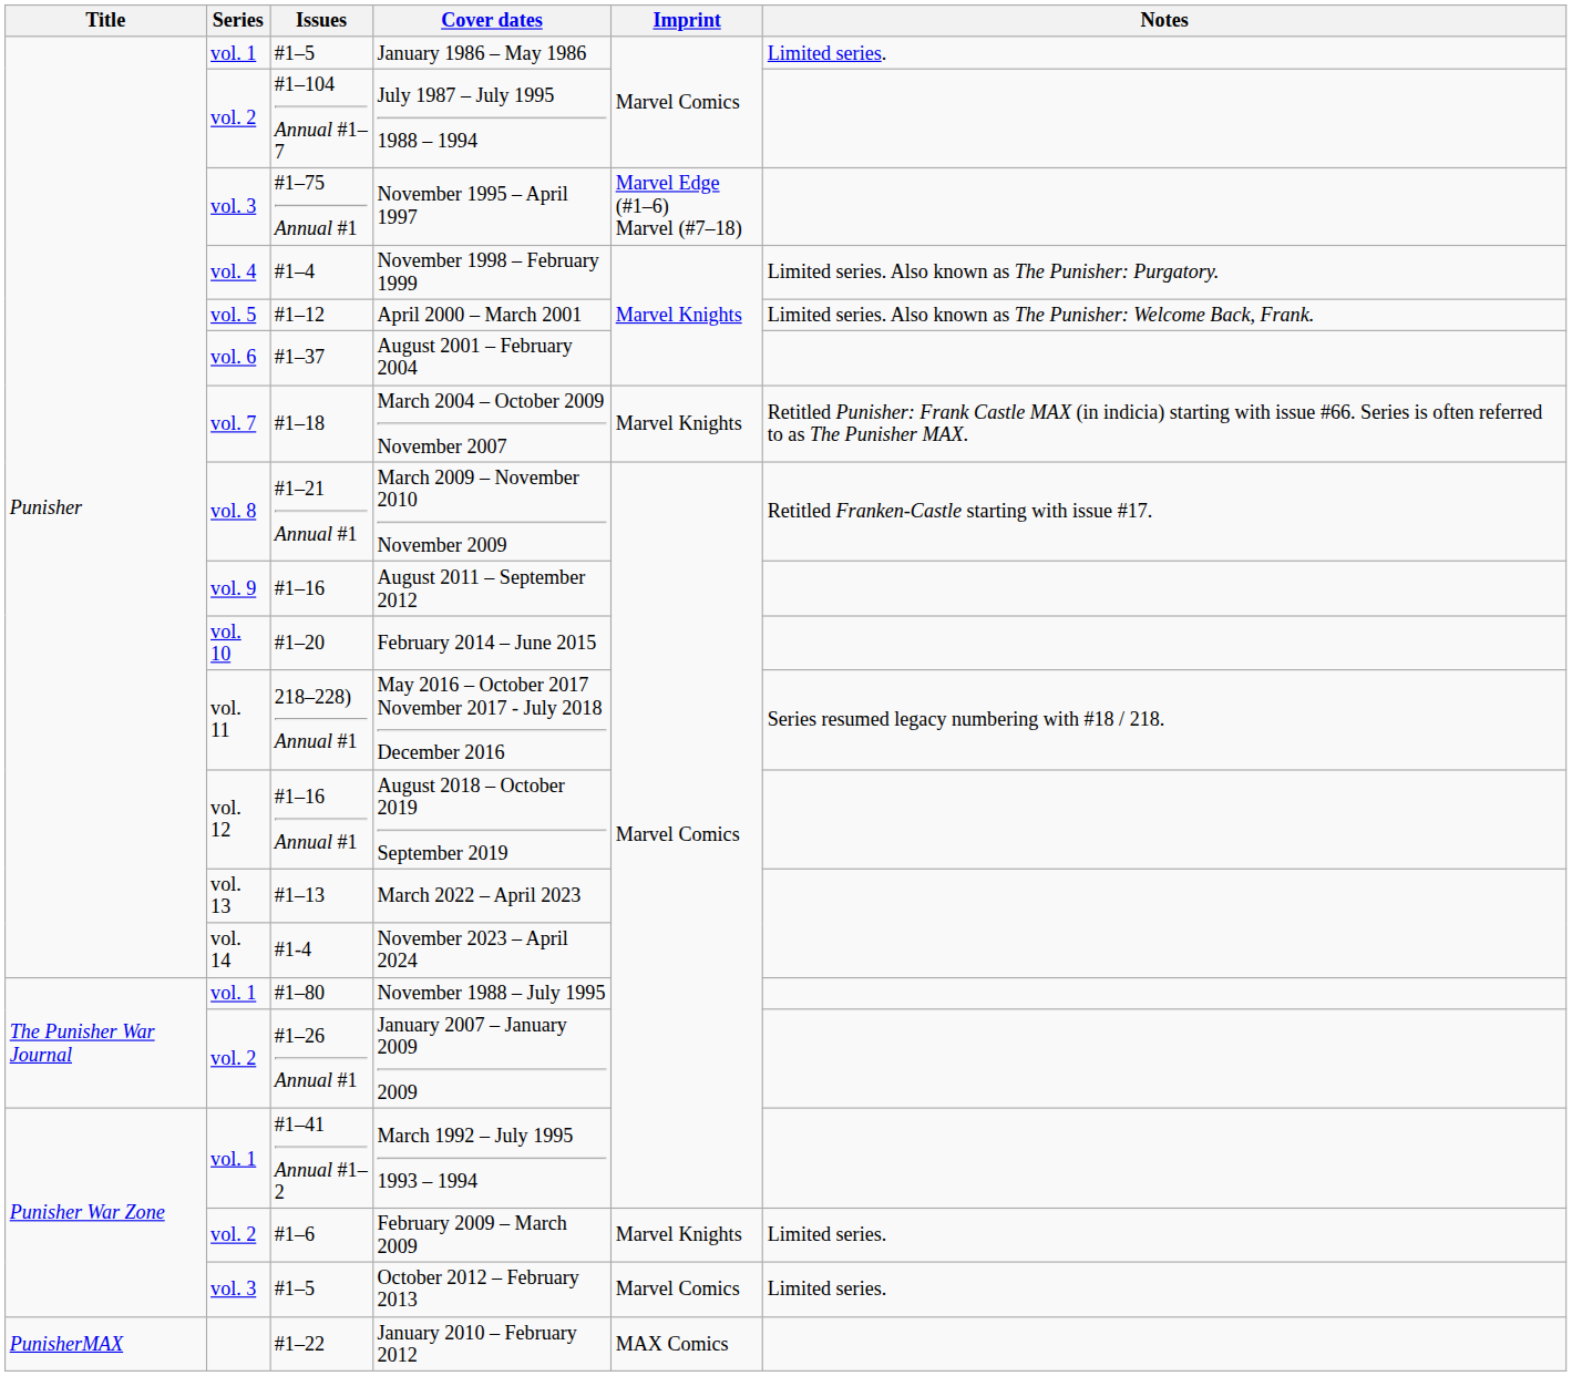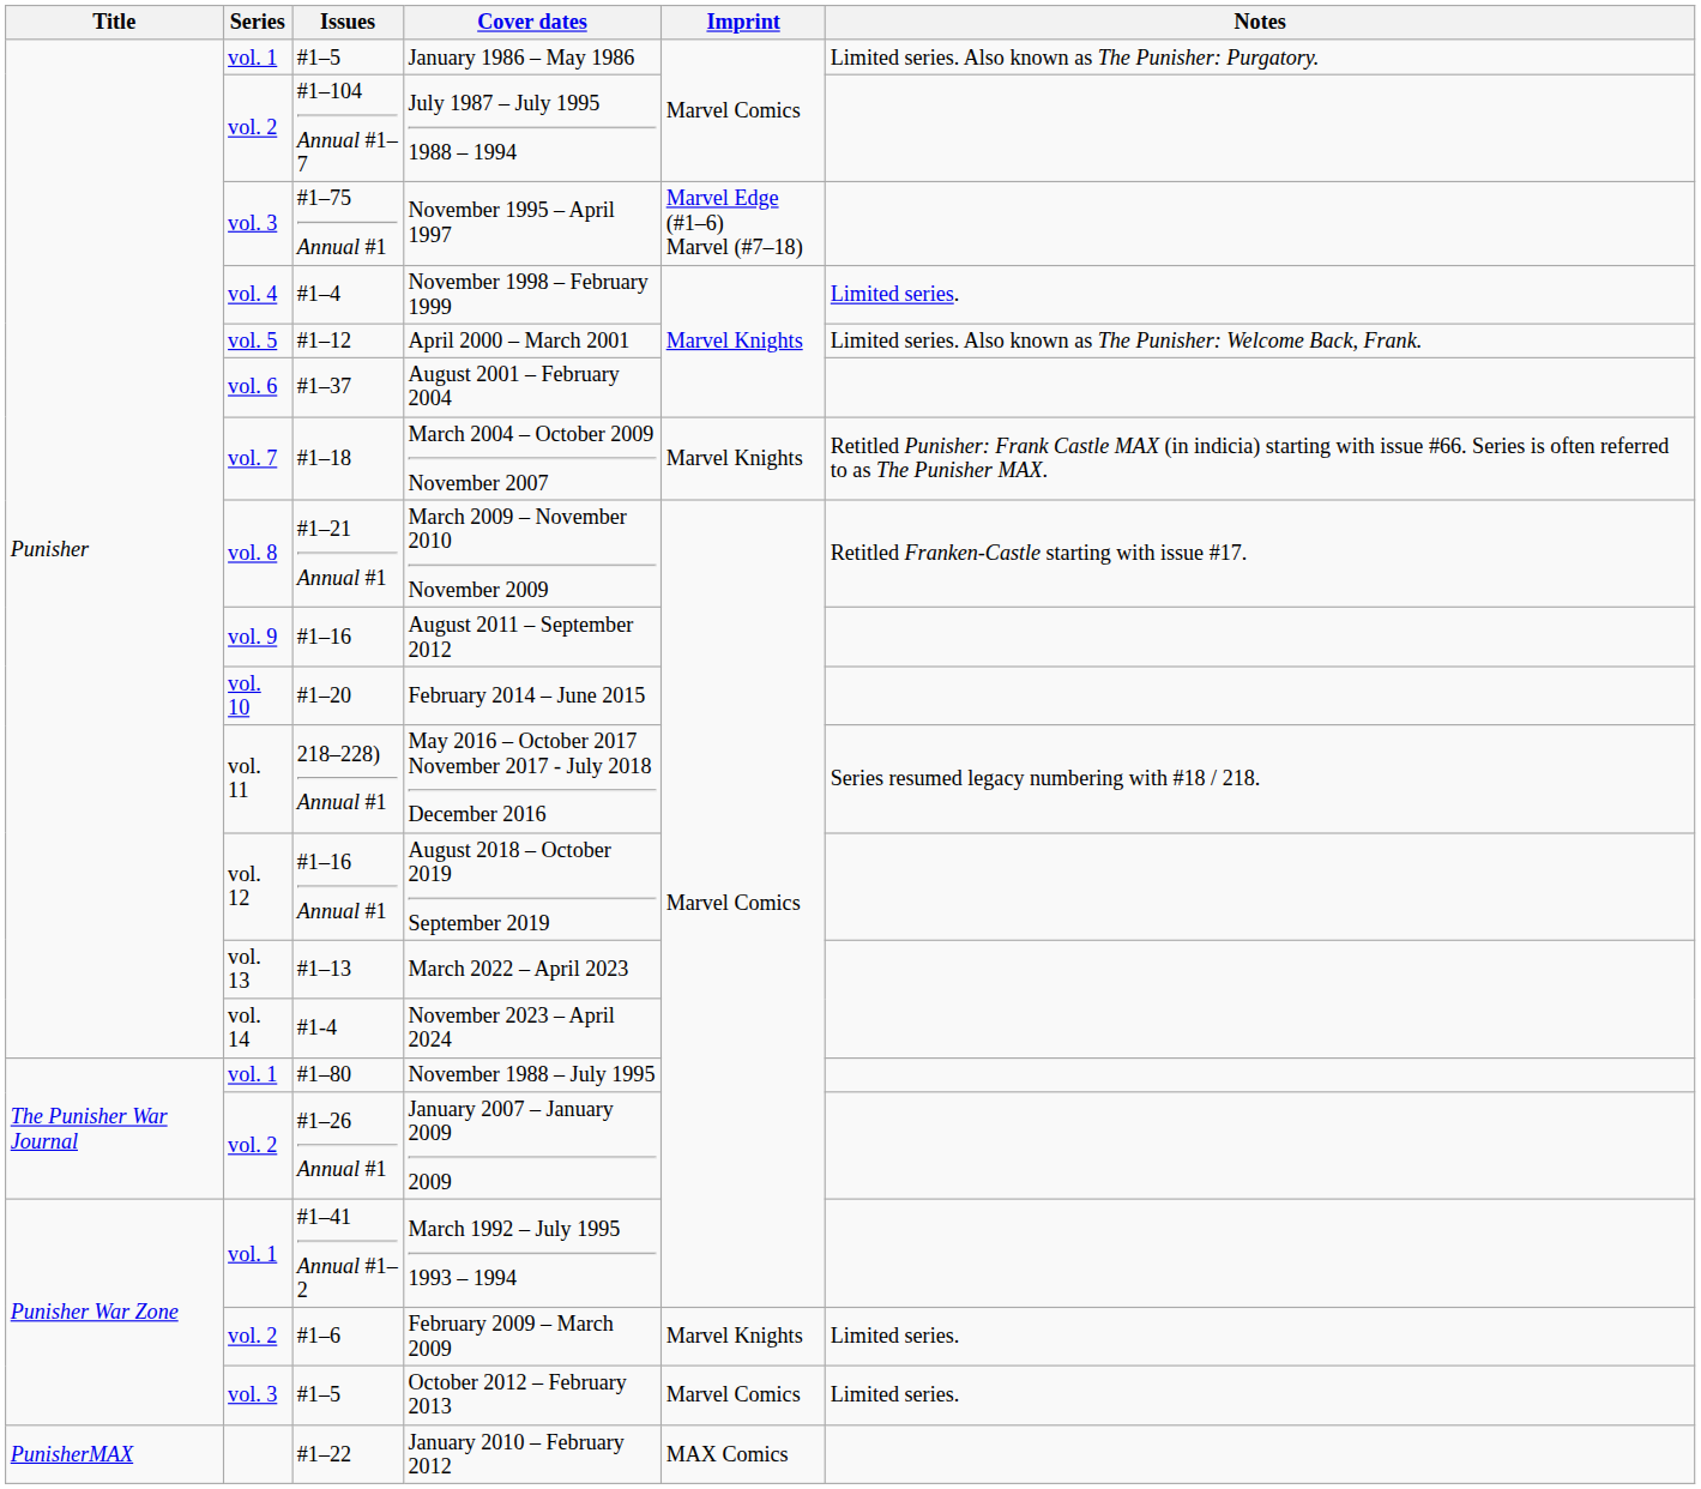 <table class="wikitable">
 <tr>
 <th>Title</th>
 <th>Series</th>
 <th>Issues</th>
 <th><a href='#'>Cover dates</a></th>
 <th><a href='#'>Imprint</a></th>
 <th>Notes</th>
 </tr>
 <tr>
 <td rowspan="14"><em>Punisher</em></td>
 <td><a href='#'>vol. 1</a></td>
 <td>#1–5</td>
 <td>January 1986 – May 1986</td>
 <td rowspan="2">Marvel Comics</td>
-<td><a href='#'>Limited series</a>.</td>
+<td>Limited series. Also known as <em>The Punisher: Purgatory.</em></td>
 </tr>
 <tr>
 <td><a href='#'>vol. 2</a></td>
 <td>#1–104<hr><em>Annual</em> #1–7</td>
 <td>July 1987 – July 1995<hr>1988 – 1994</td>
 <td></td>
 </tr>
 <tr>
 <td><a href='#'>vol. 3</a></td>
 <td>#1–75<hr><em>Annual</em> #1</td>
 <td>November 1995 – April 1997</td>
 <td><a href='#'>Marvel Edge</a> (#1–6)<br>Marvel (#7–18)</td>
 <td></td>
 </tr>
 <tr>
 <td><a href='#'>vol. 4</a></td>
 <td>#1–4</td>
 <td>November 1998 – February 1999</td>
 <td rowspan="3"><a href='#'>Marvel Knights</a></td>
-<td>Limited series. Also known as <em>The Punisher: Purgatory.</em></td>
+<td><a href='#'>Limited series</a>.</td>
 </tr>
 <tr>
 <td><a href='#'>vol. 5</a></td>
 <td>#1–12</td>
 <td>April 2000 – March 2001</td>
 <td>Limited series. Also known as <em>The Punisher: Welcome Back, Frank.</em></td>
 </tr>
 <tr>
 <td><a href='#'>vol. 6</a></td>
 <td>#1–37</td>
 <td>August 2001 – February 2004</td>
 <td></td>
 </tr>
 <tr>
 <td><a href='#'>vol. 7</a></td>
 <td>#1–18</td>
 <td>March 2004 – October 2009<hr>November 2007</td>
 <td>Marvel Knights</td>
 <td>Retitled <em>Punisher: Frank Castle MAX</em> (in indicia) starting with issue #66. Series is often referred to as <em>The Punisher MAX</em>.</td>
 </tr>
 <tr>
 <td><a href='#'>vol. 8</a></td>
 <td>#1–21<hr><em>Annual</em> #1</td>
 <td>March 2009 – November 2010<hr>November 2009</td>
 <td rowspan="10">Marvel Comics</td>
 <td>Retitled <em>Franken-Castle</em> starting with issue #17.</td>
 </tr>
 <tr>
 <td><a href='#'>vol. 9</a></td>
 <td>#1–16</td>
 <td>August 2011 – September 2012</td>
 <td></td>
 </tr>
 <tr>
 <td><a href='#'>vol. 10</a></td>
 <td>#1–20</td>
 <td>February 2014 – June 2015</td>
 <td></td>
 </tr>
 <tr>
 <td>vol. 11</td>
 <td>218–228)<hr><em>Annual</em> #1</td>
 <td>May 2016 – October 2017<br>November 2017 - July 2018<hr>December 2016</td>
 <td>Series resumed legacy numbering with #18 / 218.</td>
 </tr>
 <tr>
 <td>vol. 12</td>
 <td>#1–16<hr><em>Annual</em> #1</td>
 <td>August 2018 – October 2019<hr>September 2019</td>
 <td></td>
 </tr>
 <tr>
 <td>vol. 13</td>
 <td>#1–13</td>
 <td>March 2022 – April 2023</td>
 </tr>
 <tr>
 <td>vol. 14</td>
 <td>#1-4</td>
 <td>November 2023 – April 2024</td>
 </tr>
 <tr>
 <td rowspan="2"><em><a href='#'>The Punisher War Journal</a></em></td>
 <td><a href='#'>vol. 1</a></td>
 <td>#1–80</td>
 <td>November 1988 – July 1995</td>
 <td></td>
 </tr>
 <tr>
 <td><a href='#'>vol. 2</a></td>
 <td>#1–26<hr><em>Annual</em> #1</td>
 <td>January 2007 – January 2009<hr>2009</td>
 <td></td>
 </tr>
 <tr>
 <td rowspan="3"><em><a href='#'>Punisher War Zone</a></em></td>
 <td><a href='#'>vol. 1</a></td>
 <td>#1–41<hr><em>Annual</em> #1–2</td>
 <td>March 1992 – July 1995<hr>1993 – 1994</td>
 <td></td>
 </tr>
 <tr>
 <td><a href='#'>vol. 2</a></td>
 <td>#1–6</td>
 <td>February 2009 – March 2009</td>
 <td>Marvel Knights</td>
 <td>Limited series.</td>
 </tr>
 <tr>
 <td><a href='#'>vol. 3</a></td>
 <td>#1–5</td>
 <td>October 2012 – February 2013</td>
 <td>Marvel Comics</td>
 <td>Limited series.</td>
 </tr>
 <tr>
 <td><em><a href='#'>PunisherMAX</a></em></td>
 <td></td>
 <td>#1–22</td>
 <td>January 2010 – February 2012</td>
 <td>MAX Comics</td>
 <td></td>
 </tr>
 </table>
